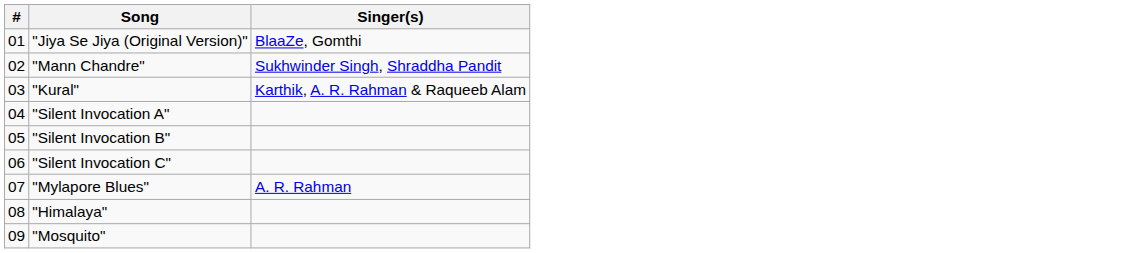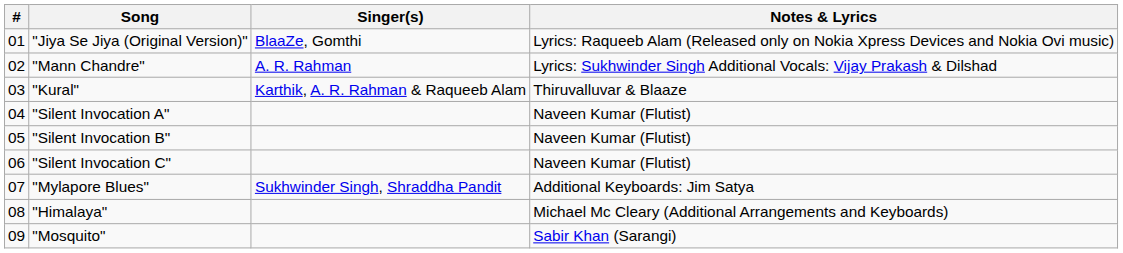 <table class="wikitable tracklist" style="font-size:95%;">
 <tr>
 <th>#</th>
 <th>Song</th>
 <th>Singer(s)</th>
+<th>Notes & Lyrics</th>
 </tr>
 <tr>
 <td>01</td>
 <td>"Jiya Se Jiya (Original Version)"</td>
 <td><a href='#'>BlaaZe</a>, Gomthi</td>
+<td>Lyrics: Raqueeb Alam (Released only on Nokia Xpress Devices and Nokia Ovi music)</td>
 </tr>
 <tr>
 <td>02</td>
 <td>"Mann Chandre"</td>
-<td><a href='#'>Sukhwinder Singh</a>, <a href='#'>Shraddha Pandit</a></td>
+<td><a href='#'>A. R. Rahman</a></td>
+<td>Lyrics: <a href='#'>Sukhwinder Singh</a> Additional Vocals: <a href='#'>Vijay Prakash</a> & Dilshad</td>
 </tr>
 <tr>
 <td>03</td>
 <td>"Kural"</td>
 <td><a href='#'>Karthik</a>, <a href='#'>A. R. Rahman</a> & Raqueeb Alam</td>
+<td>Thiruvalluvar & Blaaze</td>
 </tr>
 <tr>
 <td>04</td>
 <td>"Silent Invocation A"</td>
 <td></td>
+<td>Naveen Kumar (Flutist)</td>
 </tr>
 <tr>
 <td>05</td>
 <td>"Silent Invocation B"</td>
 <td></td>
+<td>Naveen Kumar (Flutist)</td>
 </tr>
 <tr>
 <td>06</td>
 <td>"Silent Invocation C"</td>
 <td></td>
+<td>Naveen Kumar (Flutist)</td>
 </tr>
 <tr>
 <td>07</td>
 <td>"Mylapore Blues"</td>
-<td><a href='#'>A. R. Rahman</a></td>
+<td><a href='#'>Sukhwinder Singh</a>, <a href='#'>Shraddha Pandit</a></td>
+<td>Additional Keyboards: Jim Satya</td>
 </tr>
 <tr>
 <td>08</td>
 <td>"Himalaya"</td>
 <td></td>
+<td>Michael Mc Cleary (Additional Arrangements and Keyboards)</td>
 </tr>
 <tr>
 <td>09</td>
 <td>"Mosquito"</td>
 <td></td>
+<td><a href='#'>Sabir Khan</a> (Sarangi)</td>
 </tr>
 </table>
